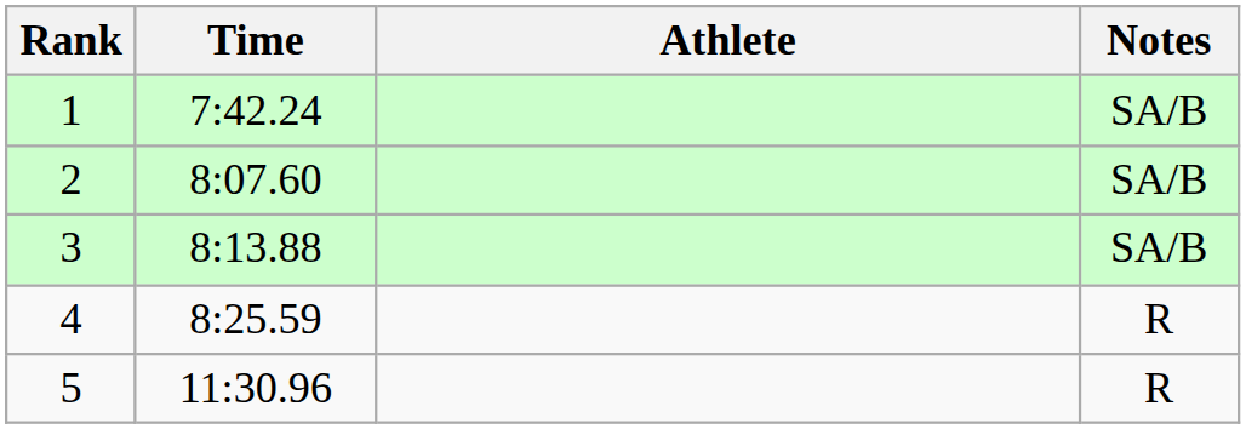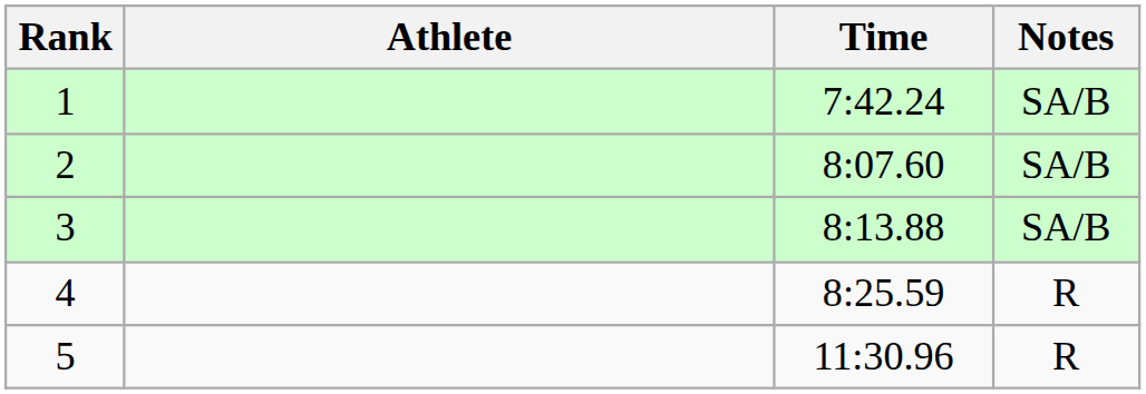 <table class=wikitable style="text-align:center">
 <tr>
 <th width=40>Rank</th>
+<th width=250>Athlete</th>
 <th width=80>Time</th>
-<th width=250>Athlete</th>
 <th width=50>Notes</th>
 </tr>
 <tr bgcolor="ccffcc">
 <td>1</td>
+<td align="left"></td>
 <td>7:42.24</td>
-<td align="left"></td>
 <td>SA/B</td>
 </tr>
 <tr bgcolor="ccffcc">
 <td>2</td>
+<td align="left"></td>
 <td>8:07.60</td>
-<td align="left"></td>
 <td>SA/B</td>
 </tr>
 <tr bgcolor="ccffcc">
 <td>3</td>
+<td align="left"></td>
 <td>8:13.88</td>
-<td align="left"></td>
 <td>SA/B</td>
 </tr>
 <tr>
 <td>4</td>
+<td align="left"></td>
 <td>8:25.59</td>
-<td align="left"></td>
 <td>R</td>
 </tr>
 <tr>
 <td>5</td>
+<td align="left"></td>
 <td>11:30.96</td>
-<td align="left"></td>
 <td>R</td>
 </tr>
 </table>
